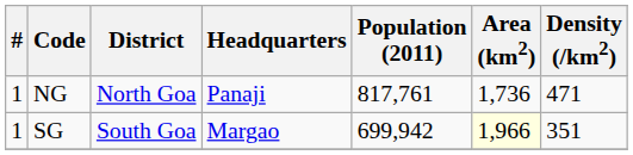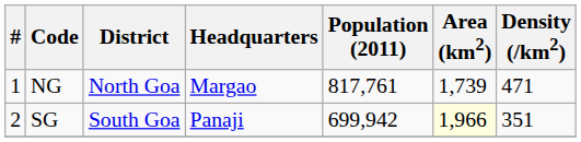 <table class="wikitable sortable">
 <tr>
 <th>#</th>
 <th>Code</th>
 <th>District</th>
 <th>Headquarters</th>
 <th>Population <br>(2011)</th>
 <th>Area <br>(km<sup>2</sup>)</th>
 <th>Density <br>(/km<sup>2</sup>)</th>
 </tr>
 <tr>
 <td>1</td>
 <td>NG</td>
 <td><a href='#'>North Goa</a></td>
-<td><a href='#'>Panaji</a></td>
+<td><a href='#'>Margao</a></td>
 <td> 817,761</td>
-<td> 1,736</td>
+<td> 1,739</td>
 <td> 471</td>
 </tr>
 <tr>
-<td>1</td>
+<td>2</td>
 <td>SG</td>
 <td><a href='#'>South Goa</a></td>
-<td><a href='#'>Margao</a></td>
+<td><a href='#'>Panaji</a></td>
 <td> 699,942</td>
 <td style="background: lightyellow;"> 1,966</td>
 <td> 351</td>
 </tr>
 <tr>
 </tr>
 </table>
